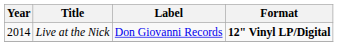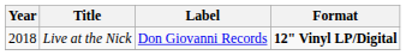 <table class="wikitable">
 <tr>
 <th>Year</th>
 <th>Title</th>
 <th>Label</th>
 <th>Format</th>
 </tr>
 <tr>
-<td>2014</td>
+<td>2018</td>
 <td><em>Live at the Nick</em></td>
 <td><a href='#'>Don Giovanni Records</a></td>
 <td><strong>12" Vinyl LP/Digital</strong></td>
 </tr>
 <tr>
 </tr>
 </table>
